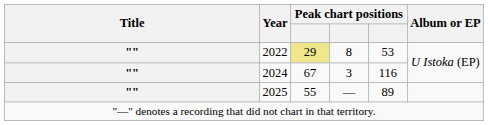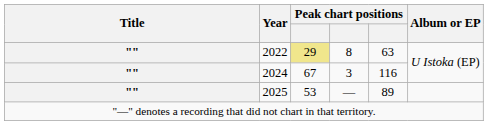 <table class="wikitable plainrowheaders" style="text-align:center;">
 <tr>
 <th scope="col" rowspan="2" style="width:20em;">Title</th>
 <th scope="col" rowspan="2" style="width:1em;">Year</th>
 <th colspan="3">Peak chart positions</th>
 <th scope="col" rowspan="2">Album or EP</th>
 </tr>
 <tr>
 <th scope="col" style="width:3em;font-size:90%;"><a href='#'></a><br></th>
 <th scope="col" style="width:3em;font-size:90%;"><a href='#'></a><br></th>
 <th scope="col" style="width:3em;font-size:90%;"><a href='#'></a><br></th>
 </tr>
 <tr>
 <th scope="row">""</th>
 <td>2022</td>
 <td style="background: khaki;">29</td>
 <td>8</td>
-<td>53</td>
+<td>63</td>
 <td rowspan="2"><em>U Istoka</em> (EP)</td>
 </tr>
 <tr>
 <th scope="row">""</th>
 <td>2024</td>
 <td>67</td>
 <td>3</td>
 <td>116</td>
 </tr>
 <tr>
 <th scope="row">""</th>
 <td>2025</td>
-<td>55</td>
+<td>53</td>
 <td>—</td>
 <td>89</td>
 <td></td>
 </tr>
 <tr>
 <td colspan="6" style="font-size:90%">"—" denotes a recording that did not chart in that territory.</td>
 </tr>
 </table>
